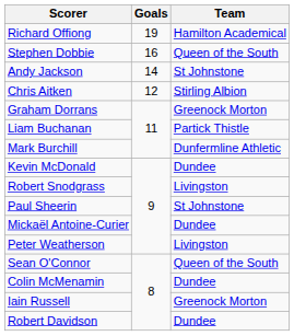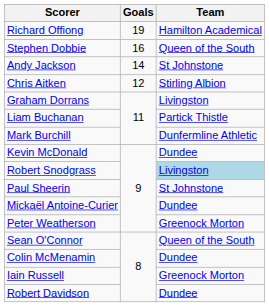 <table class="wikitable">
 <tr>
 <th>Scorer</th>
 <th>Goals</th>
 <th>Team</th>
 </tr>
 <tr>
 <td> <a href='#'>Richard Offiong</a></td>
 <td align=center>19</td>
 <td><a href='#'>Hamilton Academical</a></td>
 </tr>
 <tr>
 <td> <a href='#'>Stephen Dobbie</a></td>
 <td align=center>16</td>
 <td><a href='#'>Queen of the South</a></td>
 </tr>
 <tr>
 <td> <a href='#'>Andy Jackson</a></td>
 <td align=center>14</td>
 <td><a href='#'>St Johnstone</a></td>
 </tr>
 <tr>
 <td> <a href='#'>Chris Aitken</a></td>
 <td align=center>12</td>
 <td><a href='#'>Stirling Albion</a></td>
 </tr>
 <tr>
 <td> <a href='#'>Graham Dorrans</a></td>
 <td rowspan=3 align=center>11</td>
-<td><a href='#'>Greenock Morton</a></td>
+<td><a href='#'>Livingston</a></td>
 </tr>
 <tr>
 <td> <a href='#'>Liam Buchanan</a></td>
 <td><a href='#'>Partick Thistle</a></td>
 </tr>
 <tr>
 <td> <a href='#'>Mark Burchill</a></td>
 <td><a href='#'>Dunfermline Athletic</a></td>
 </tr>
 <tr>
 <td> <a href='#'>Kevin McDonald</a></td>
 <td rowspan=5 align=center>9</td>
 <td><a href='#'>Dundee</a></td>
 </tr>
 <tr>
 <td> <a href='#'>Robert Snodgrass</a></td>
-<td><a href='#'>Livingston</a></td>
+<td style="background: lightblue;"><a href='#'>Livingston</a></td>
 </tr>
 <tr>
 <td> <a href='#'>Paul Sheerin</a></td>
 <td><a href='#'>St Johnstone</a></td>
 </tr>
 <tr>
 <td> <a href='#'>Mickaël Antoine-Curier</a></td>
 <td><a href='#'>Dundee</a></td>
 </tr>
 <tr>
 <td> <a href='#'>Peter Weatherson</a></td>
-<td><a href='#'>Livingston</a></td>
+<td><a href='#'>Greenock Morton</a></td>
 </tr>
 <tr>
 <td> <a href='#'>Sean O'Connor</a></td>
 <td rowspan=4 align=center>8</td>
 <td><a href='#'>Queen of the South</a></td>
 </tr>
 <tr>
 <td> <a href='#'>Colin McMenamin</a></td>
 <td><a href='#'>Dundee</a></td>
 </tr>
 <tr>
 <td> <a href='#'>Iain Russell</a></td>
 <td><a href='#'>Greenock Morton</a></td>
 </tr>
 <tr>
 <td> <a href='#'>Robert Davidson</a></td>
 <td><a href='#'>Dundee</a></td>
 </tr>
 </table>
